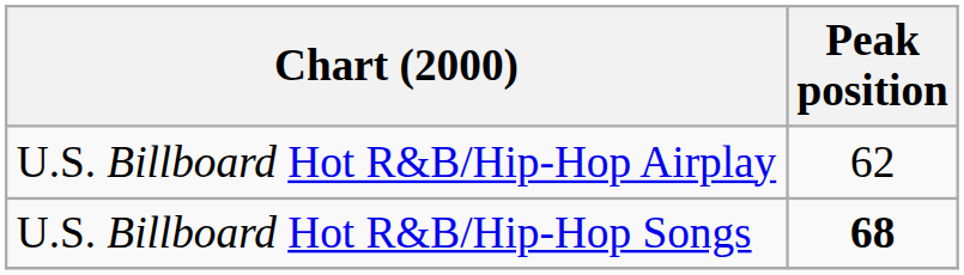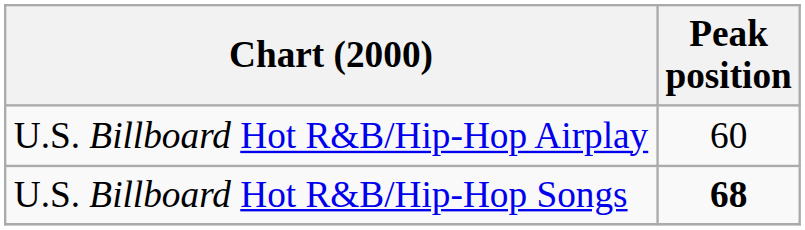 <table class="wikitable sortable">
 <tr>
 <th>Chart (2000)</th>
 <th>Peak<br>position</th>
 </tr>
 <tr>
 <td align="left">U.S. <em>Billboard</em> <a href='#'>Hot R&B/Hip-Hop Airplay</a></td>
-<td align="center">62</td>
+<td align="center">60</td>
 </tr>
 <tr>
 <td align="left">U.S. <em>Billboard</em> <a href='#'>Hot R&B/Hip-Hop Songs</a></td>
 <td align="center"><strong>68</strong></td>
 </tr>
 <tr>
 </tr>
 </table>
